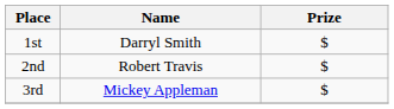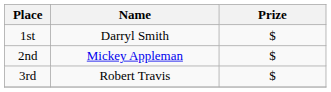 <table class="wikitable">
 <tr>
 <th width="50">Place</th>
 <th width="200">Name</th>
 <th width="125">Prize</th>
 </tr>
 <tr>
 <td align = "center">1st</td>
 <td align = "center">Darryl Smith</td>
 <td align = "center">$</td>
 </tr>
 <tr>
 <td align = "center">2nd</td>
-<td align = "center">Robert Travis</td>
+<td align = "center"><a href='#'>Mickey Appleman</a></td>
 <td align = "center">$</td>
 </tr>
 <tr>
 <td align = "center">3rd</td>
-<td align = "center"><a href='#'>Mickey Appleman</a></td>
+<td align = "center">Robert Travis</td>
 <td align = "center">$</td>
 </tr>
 <tr>
 </tr>
 </table>
